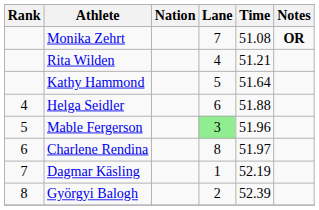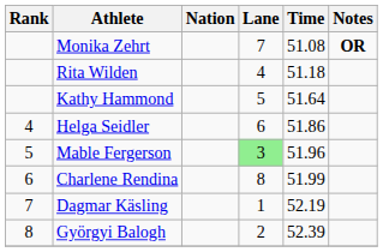 <table class="wikitable sortable" style="text-align:center">
 <tr>
 <th>Rank</th>
 <th>Athlete</th>
 <th>Nation</th>
 <th>Lane</th>
 <th>Time</th>
 <th>Notes</th>
 </tr>
 <tr>
 <td></td>
 <td align=left><a href='#'>Monika Zehrt</a></td>
 <td align=left></td>
 <td>7</td>
 <td>51.08</td>
 <td><strong>OR</strong></td>
 </tr>
 <tr>
 <td></td>
 <td align=left><a href='#'>Rita Wilden</a></td>
 <td align=left></td>
 <td>4</td>
-<td>51.21</td>
+<td>51.18</td>
 <td></td>
 </tr>
 <tr>
 <td></td>
 <td align=left><a href='#'>Kathy Hammond</a></td>
 <td align=left></td>
 <td>5</td>
 <td>51.64</td>
 <td></td>
 </tr>
 <tr>
 <td>4</td>
 <td align=left><a href='#'>Helga Seidler</a></td>
 <td align=left></td>
 <td>6</td>
-<td>51.88</td>
+<td>51.86</td>
 <td></td>
 </tr>
 <tr>
 <td>5</td>
 <td align=left><a href='#'>Mable Fergerson</a></td>
 <td align=left></td>
 <td style="background: lightgreen;">3</td>
 <td>51.96</td>
 <td></td>
 </tr>
 <tr>
 <td>6</td>
 <td align=left><a href='#'>Charlene Rendina</a></td>
 <td align=left></td>
 <td>8</td>
-<td>51.97</td>
+<td>51.99</td>
 <td></td>
 </tr>
 <tr>
 <td>7</td>
 <td align=left><a href='#'>Dagmar Käsling</a></td>
 <td align=left></td>
 <td>1</td>
 <td>52.19</td>
 <td></td>
 </tr>
 <tr>
 <td>8</td>
 <td align=left><a href='#'>Györgyi Balogh</a></td>
 <td align=left></td>
 <td>2</td>
 <td>52.39</td>
 <td></td>
 </tr>
 <tr>
 </tr>
 </table>
